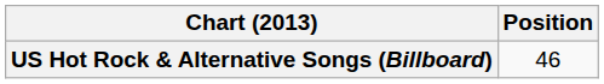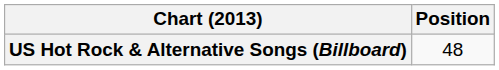 <table class="wikitable plainrowheaders" style="text-align:center">
 <tr>
 <th scope="col">Chart (2013)</th>
 <th scope="col">Position</th>
 </tr>
 <tr>
 <th scope="row">US Hot Rock & Alternative Songs (<em>Billboard</em>)</th>
-<td style="text-align:center;">46</td>
+<td style="text-align:center;">48</td>
 </tr>
 </table>
